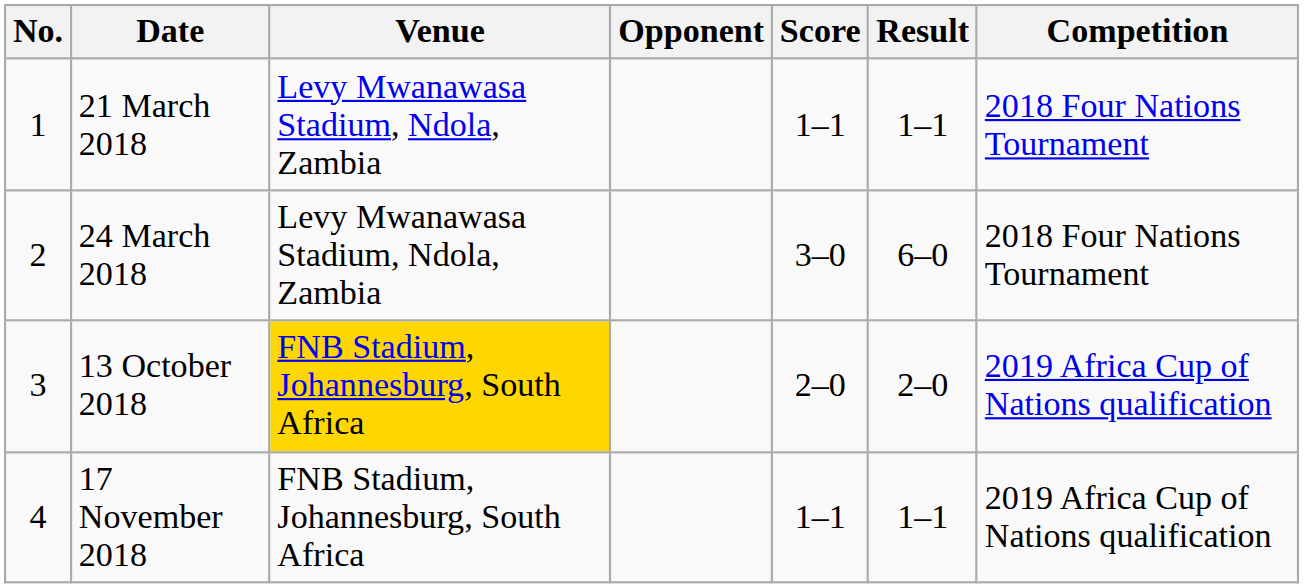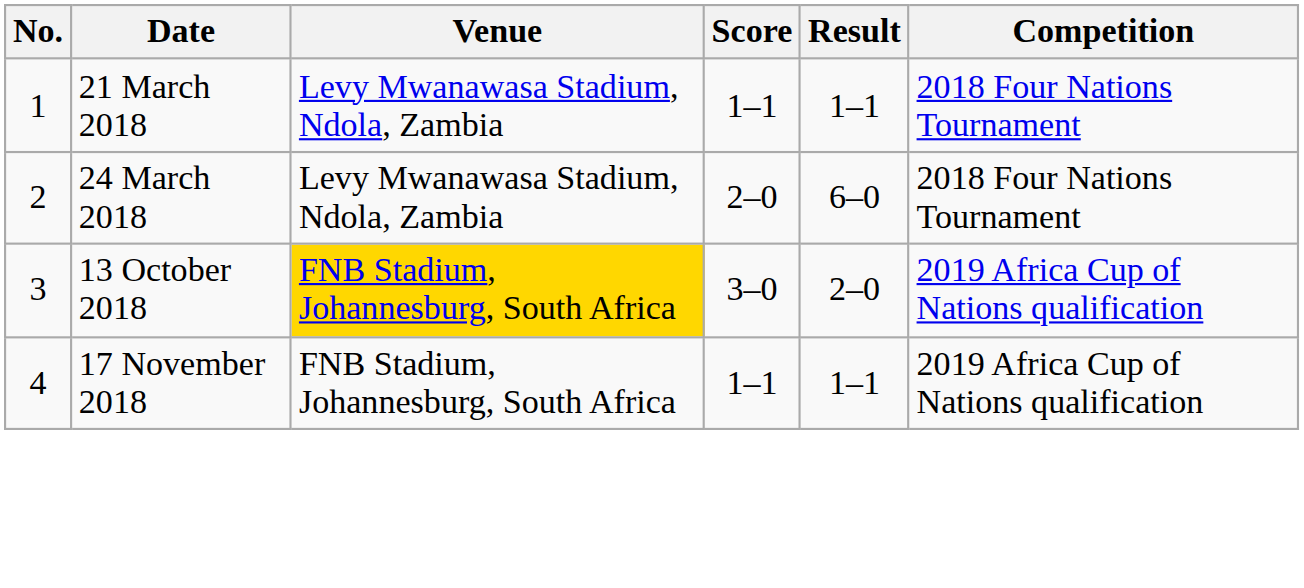 <table class="wikitable sortable">
 <tr>
 <th scope="col">No.</th>
 <th scope="col">Date</th>
 <th scope="col">Venue</th>
-<th scope="col">Opponent</th>
 <th scope="col">Score</th>
 <th scope="col">Result</th>
 <th scope="col">Competition</th>
 </tr>
 <tr>
 <td style="text-align:center">1</td>
 <td>21 March 2018</td>
 <td><a href='#'>Levy Mwanawasa Stadium</a>, <a href='#'>Ndola</a>, Zambia</td>
-<td></td>
 <td style="text-align:center">1–1</td>
 <td style="text-align:center">1–1 </td>
 <td><a href='#'>2018 Four Nations Tournament</a></td>
 </tr>
 <tr>
 <td style="text-align:center">2</td>
 <td>24 March 2018</td>
 <td>Levy Mwanawasa Stadium, Ndola, Zambia</td>
-<td></td>
-<td style="text-align:center">3–0</td>
+<td style="text-align:center">2–0</td>
 <td style="text-align:center">6–0</td>
 <td>2018 Four Nations Tournament</td>
 </tr>
 <tr>
 <td style="text-align:center">3</td>
 <td>13 October 2018</td>
 <td style="background: gold;"><a href='#'>FNB Stadium</a>, <a href='#'>Johannesburg</a>, South Africa</td>
-<td></td>
-<td style="text-align:center">2–0</td>
+<td style="text-align:center">3–0</td>
 <td style="text-align:center">2–0</td>
 <td><a href='#'>2019 Africa Cup of Nations qualification</a></td>
 </tr>
 <tr>
 <td style="text-align:center">4</td>
 <td>17 November 2018</td>
 <td>FNB Stadium, Johannesburg, South Africa</td>
-<td></td>
 <td style="text-align:center">1–1</td>
 <td style="text-align:center">1–1</td>
 <td>2019 Africa Cup of Nations qualification</td>
 </tr>
 </table>
